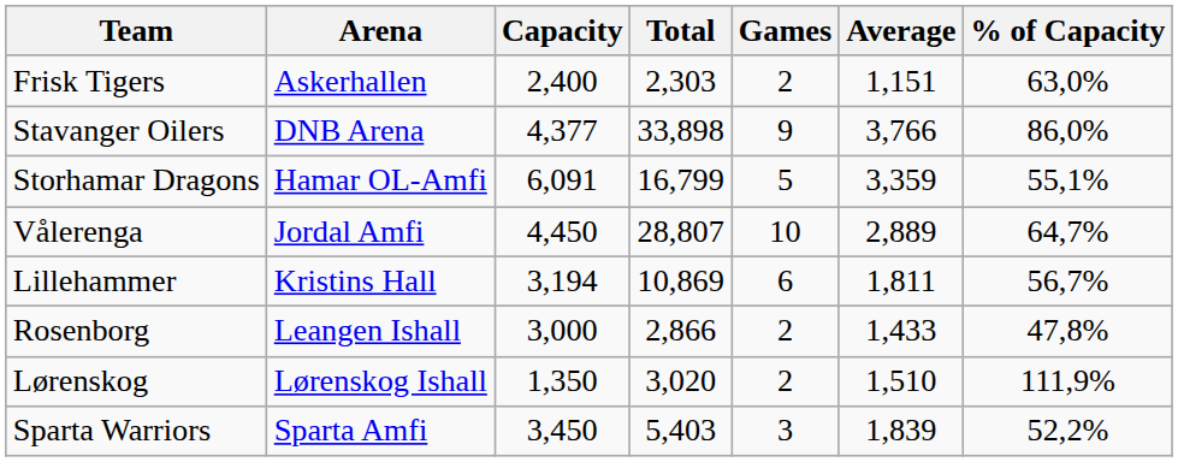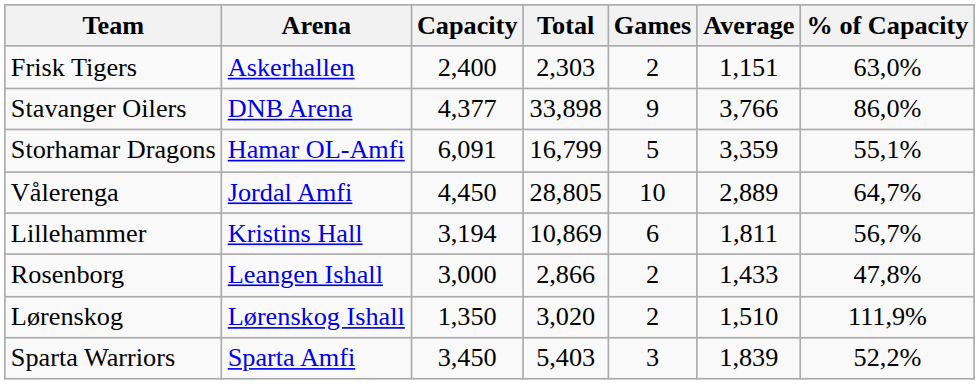 <table class="wikitable sortable">
 <tr>
 <th>Team</th>
 <th>Arena</th>
 <th>Capacity</th>
 <th>Total</th>
 <th>Games</th>
 <th>Average</th>
 <th>% of Capacity</th>
 </tr>
 <tr align="center">
 <td align="left">Frisk Tigers</td>
 <td align="left"><a href='#'>Askerhallen</a></td>
 <td>2,400</td>
 <td>2,303</td>
 <td>2</td>
 <td>1,151</td>
 <td>63,0%</td>
 </tr>
 <tr align="center">
 <td align="left">Stavanger Oilers</td>
 <td align="left"><a href='#'>DNB Arena</a></td>
 <td>4,377</td>
 <td>33,898</td>
 <td>9</td>
 <td>3,766</td>
 <td>86,0%</td>
 </tr>
 <tr align="center">
 <td align="left">Storhamar Dragons</td>
 <td align="left"><a href='#'>Hamar OL-Amfi</a></td>
 <td>6,091</td>
 <td>16,799</td>
 <td>5</td>
 <td>3,359</td>
 <td>55,1%</td>
 </tr>
 <tr align="center">
 <td align="left">Vålerenga</td>
 <td align="left"><a href='#'>Jordal Amfi</a></td>
 <td>4,450</td>
-<td>28,807</td>
+<td>28,805</td>
 <td>10</td>
 <td>2,889</td>
 <td>64,7%</td>
 </tr>
 <tr align="center">
 <td align="left">Lillehammer</td>
 <td align="left"><a href='#'>Kristins Hall</a></td>
 <td>3,194</td>
 <td>10,869</td>
 <td>6</td>
 <td>1,811</td>
 <td>56,7%</td>
 </tr>
 <tr align="center">
 <td align="left">Rosenborg</td>
 <td align="left"><a href='#'>Leangen Ishall</a></td>
 <td>3,000</td>
 <td>2,866</td>
 <td>2</td>
 <td>1,433</td>
 <td>47,8%</td>
 </tr>
 <tr align="center">
 <td align="left">Lørenskog</td>
 <td align="left"><a href='#'>Lørenskog Ishall</a></td>
 <td>1,350</td>
 <td>3,020</td>
 <td>2</td>
 <td>1,510</td>
 <td>111,9%</td>
 </tr>
 <tr align="center">
 <td align="left">Sparta Warriors</td>
 <td align="left"><a href='#'>Sparta Amfi</a></td>
 <td>3,450</td>
 <td>5,403</td>
 <td>3</td>
 <td>1,839</td>
 <td>52,2%</td>
 </tr>
 </table>
